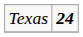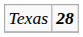 <table class="wikitable sortable">
 <tr>
 </tr>
 <tr>
 <td><em>Texas</em></td>
-<td style="text-align: center;"><strong><em>24</em></strong></td>
+<td style="text-align: center;"><strong><em>28</em></strong></td>
 </tr>
 <tr>
 </tr>
 </table>
